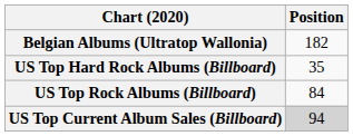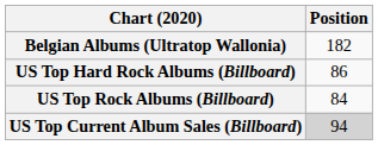 <table class="wikitable plainrowheaders" style="text-align:center">
 <tr>
 <th scope="col">Chart (2020)</th>
 <th scope="col">Position</th>
 </tr>
 <tr>
 <th scope="row">Belgian Albums (Ultratop Wallonia)</th>
 <td>182</td>
 </tr>
 <tr>
 <th scope="row">US Top Hard Rock Albums (<em>Billboard</em>)</th>
-<td>35</td>
+<td>86</td>
 </tr>
 <tr>
 <th scope="row">US Top Rock Albums (<em>Billboard</em>)</th>
 <td>84</td>
 </tr>
 <tr>
 <th scope="row">US Top Current Album Sales (<em>Billboard</em>)</th>
 <td style="background: lightgrey;">94</td>
 </tr>
 </table>
